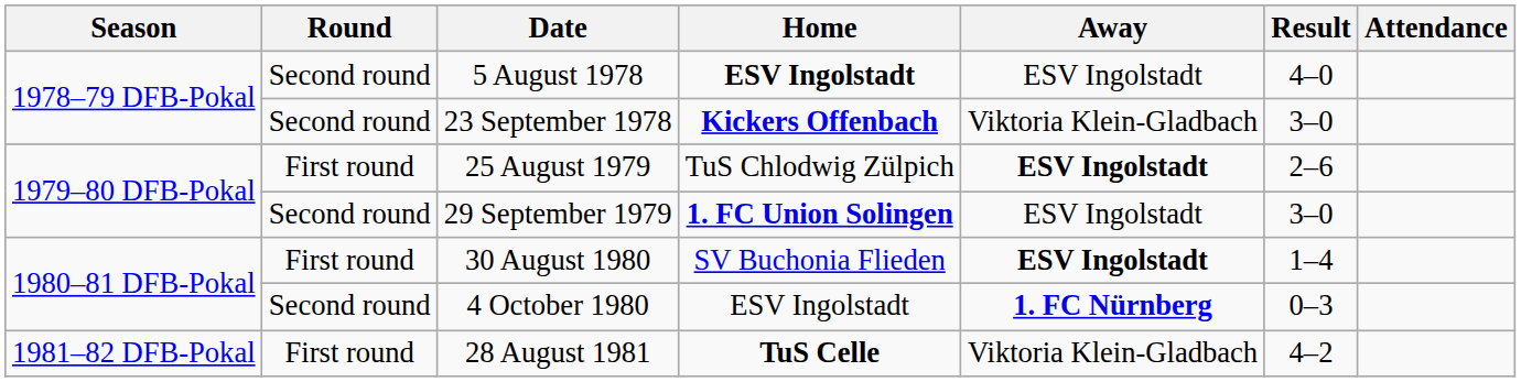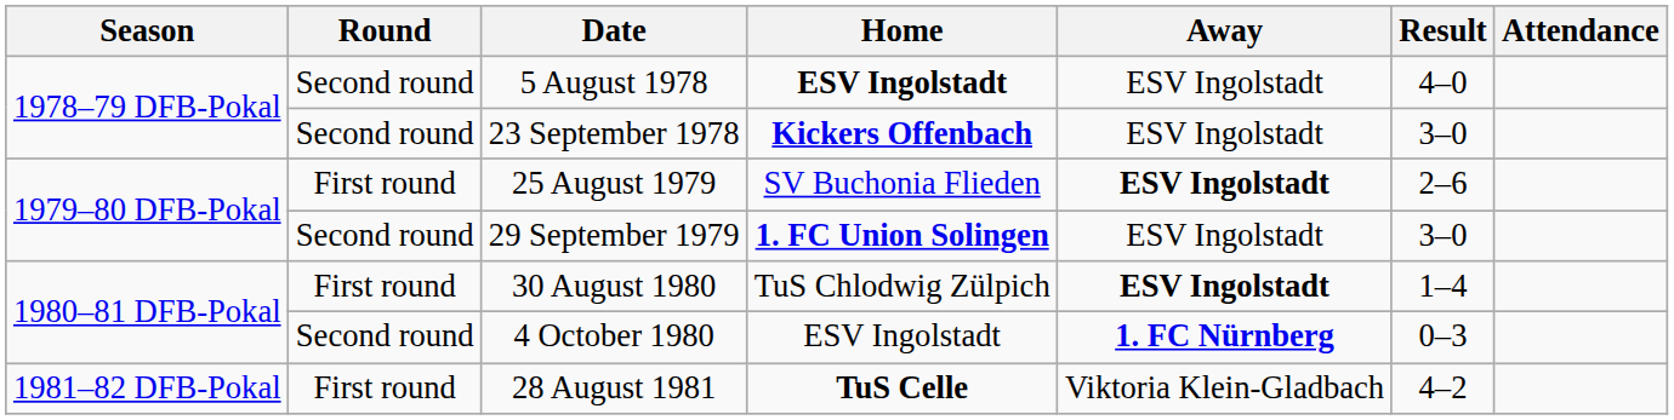 <table class="wikitable">
 <tr>
 <th>Season</th>
 <th>Round</th>
 <th>Date</th>
 <th>Home</th>
 <th>Away</th>
 <th>Result</th>
 <th>Attendance</th>
 </tr>
 <tr align="center">
 <td rowspan=2><a href='#'>1978–79 DFB-Pokal</a></td>
 <td>Second round</td>
 <td>5 August 1978</td>
 <td><strong>ESV Ingolstadt</strong></td>
 <td>ESV Ingolstadt</td>
 <td>4–0</td>
 <td></td>
 </tr>
 <tr align="center">
 <td>Second round</td>
 <td>23 September 1978</td>
 <td><strong><a href='#'>Kickers Offenbach</a></strong></td>
-<td>Viktoria Klein-Gladbach</td>
+<td>ESV Ingolstadt</td>
 <td>3–0</td>
 <td></td>
 </tr>
 <tr align="center">
 <td rowspan=2><a href='#'>1979–80 DFB-Pokal</a></td>
 <td>First round</td>
 <td>25 August 1979</td>
-<td>TuS Chlodwig Zülpich</td>
+<td><a href='#'>SV Buchonia Flieden</a></td>
 <td><strong>ESV Ingolstadt</strong></td>
 <td>2–6</td>
 <td></td>
 </tr>
 <tr align="center">
 <td>Second round</td>
 <td>29 September 1979</td>
 <td><strong><a href='#'>1. FC Union Solingen</a></strong></td>
 <td>ESV Ingolstadt</td>
 <td>3–0</td>
 <td></td>
 </tr>
 <tr align="center">
 <td rowspan=2><a href='#'>1980–81 DFB-Pokal</a></td>
 <td>First round</td>
 <td>30 August 1980</td>
-<td><a href='#'>SV Buchonia Flieden</a></td>
+<td>TuS Chlodwig Zülpich</td>
 <td><strong>ESV Ingolstadt</strong></td>
 <td>1–4</td>
 <td></td>
 </tr>
 <tr align="center">
 <td>Second round</td>
 <td>4 October 1980</td>
 <td>ESV Ingolstadt</td>
 <td><strong><a href='#'>1. FC Nürnberg</a></strong></td>
 <td>0–3</td>
 <td></td>
 </tr>
 <tr align="center">
 <td><a href='#'>1981–82 DFB-Pokal</a></td>
 <td>First round</td>
 <td>28 August 1981</td>
 <td><strong>TuS Celle</strong></td>
 <td>Viktoria Klein-Gladbach</td>
 <td>4–2</td>
 <td></td>
 </tr>
 </table>
